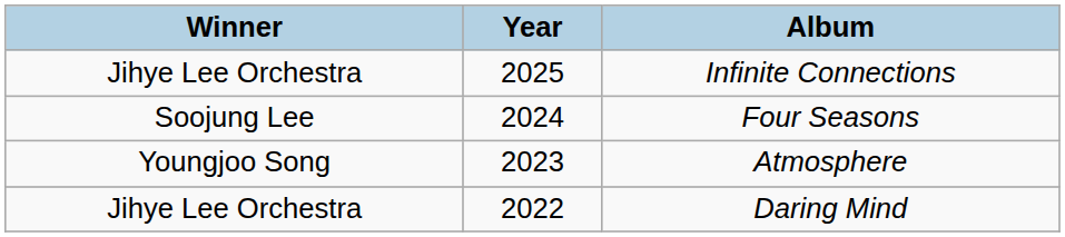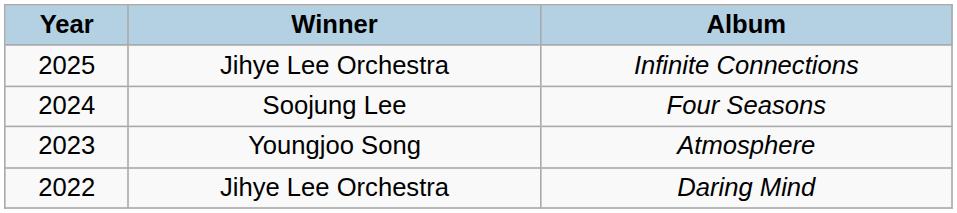 <table class="wikitable" style="text-align: center">
 <tr>
+<th width="70" style="background:#b3d1e3; ">Year</th>
 <th width="250" style="background:#b3d1e3; ">Winner</th>
-<th width="70" style="background:#b3d1e3; ">Year</th>
 <th width="250" style="background:#b3d1e3; ">Album</th>
 </tr>
 <tr>
+<td>2025</td>
 <td>Jihye Lee Orchestra</td>
-<td>2025</td>
 <td><em>Infinite Connections</em></td>
 </tr>
 <tr>
+<td>2024</td>
 <td>Soojung Lee</td>
-<td>2024</td>
 <td><em>Four Seasons</em></td>
 </tr>
 <tr>
+<td>2023</td>
 <td>Youngjoo Song</td>
-<td>2023</td>
 <td><em>Atmosphere</em></td>
 </tr>
 <tr>
+<td>2022</td>
 <td>Jihye Lee Orchestra</td>
-<td>2022</td>
 <td><em>Daring Mind</em></td>
 </tr>
 </table>
